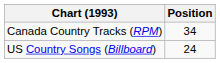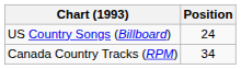 <table class="wikitable sortable">
 <tr>
 <th scope="col">Chart (1993)</th>
 <th scope="col">Position</th>
 </tr>
 <tr>
+<td>US <a href='#'>Country Songs</a> (<em><a href='#'>Billboard</a></em>)</td>
+<td align="center">24</td>
+</tr>
+<tr>
 <td>Canada Country Tracks (<em><a href='#'>RPM</a></em>)</td>
 <td align="center">34</td>
 </tr>
-<tr>
-<td>US <a href='#'>Country Songs</a> (<em><a href='#'>Billboard</a></em>)</td>
-<td align="center">24</td>
-</tr>
 </table>
